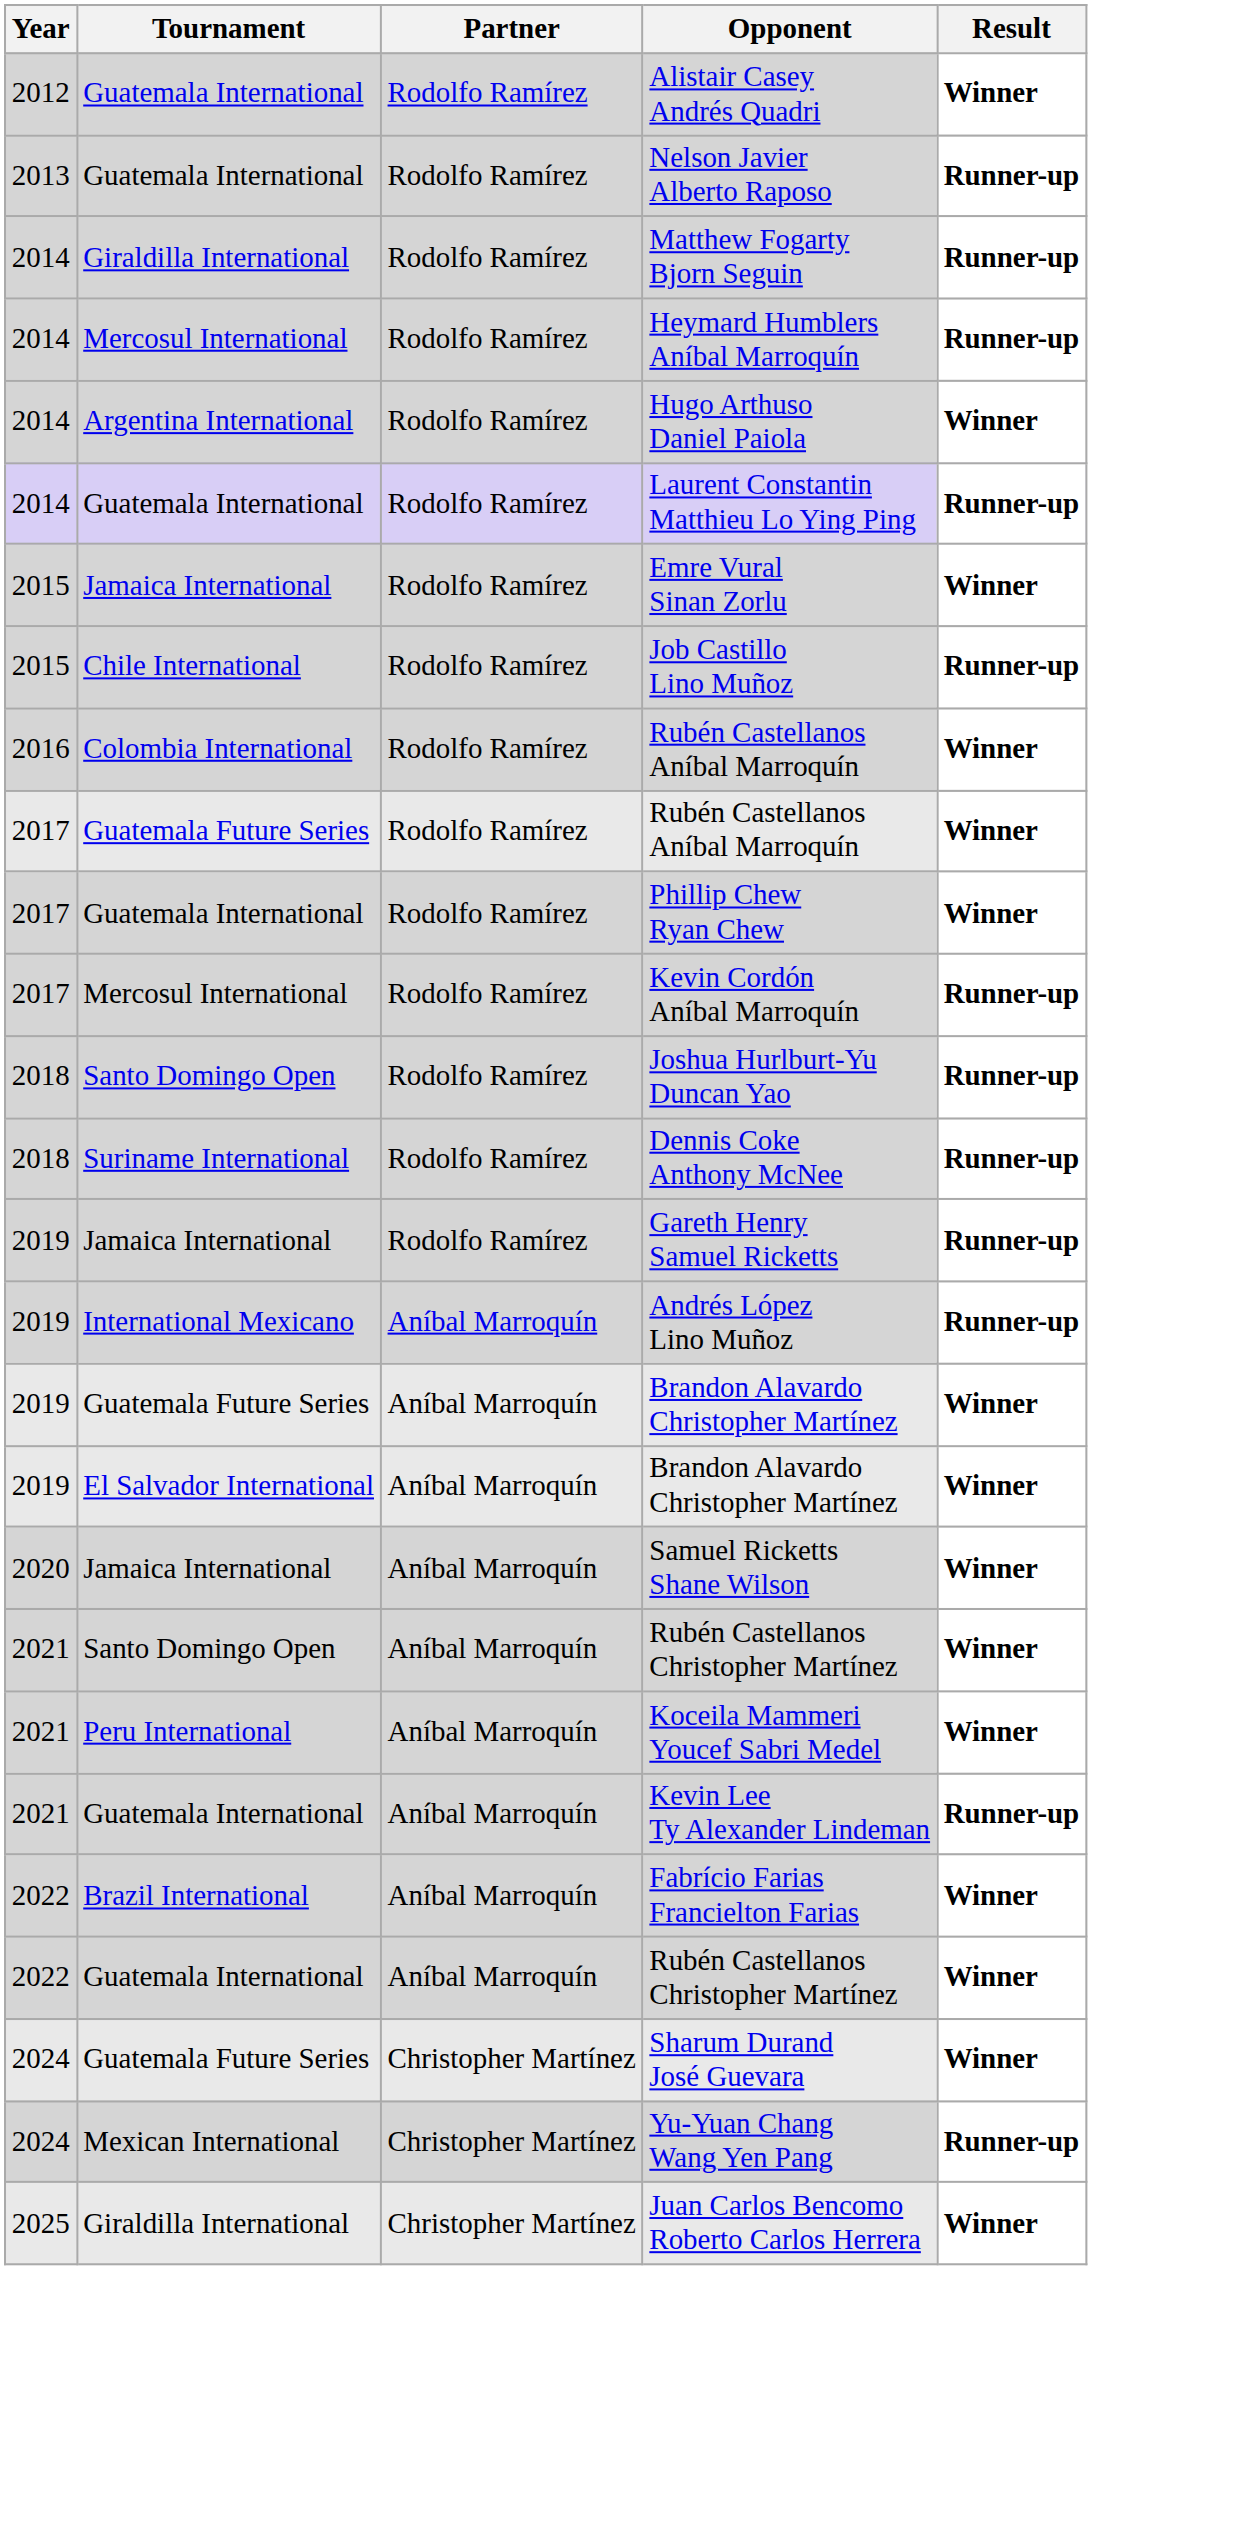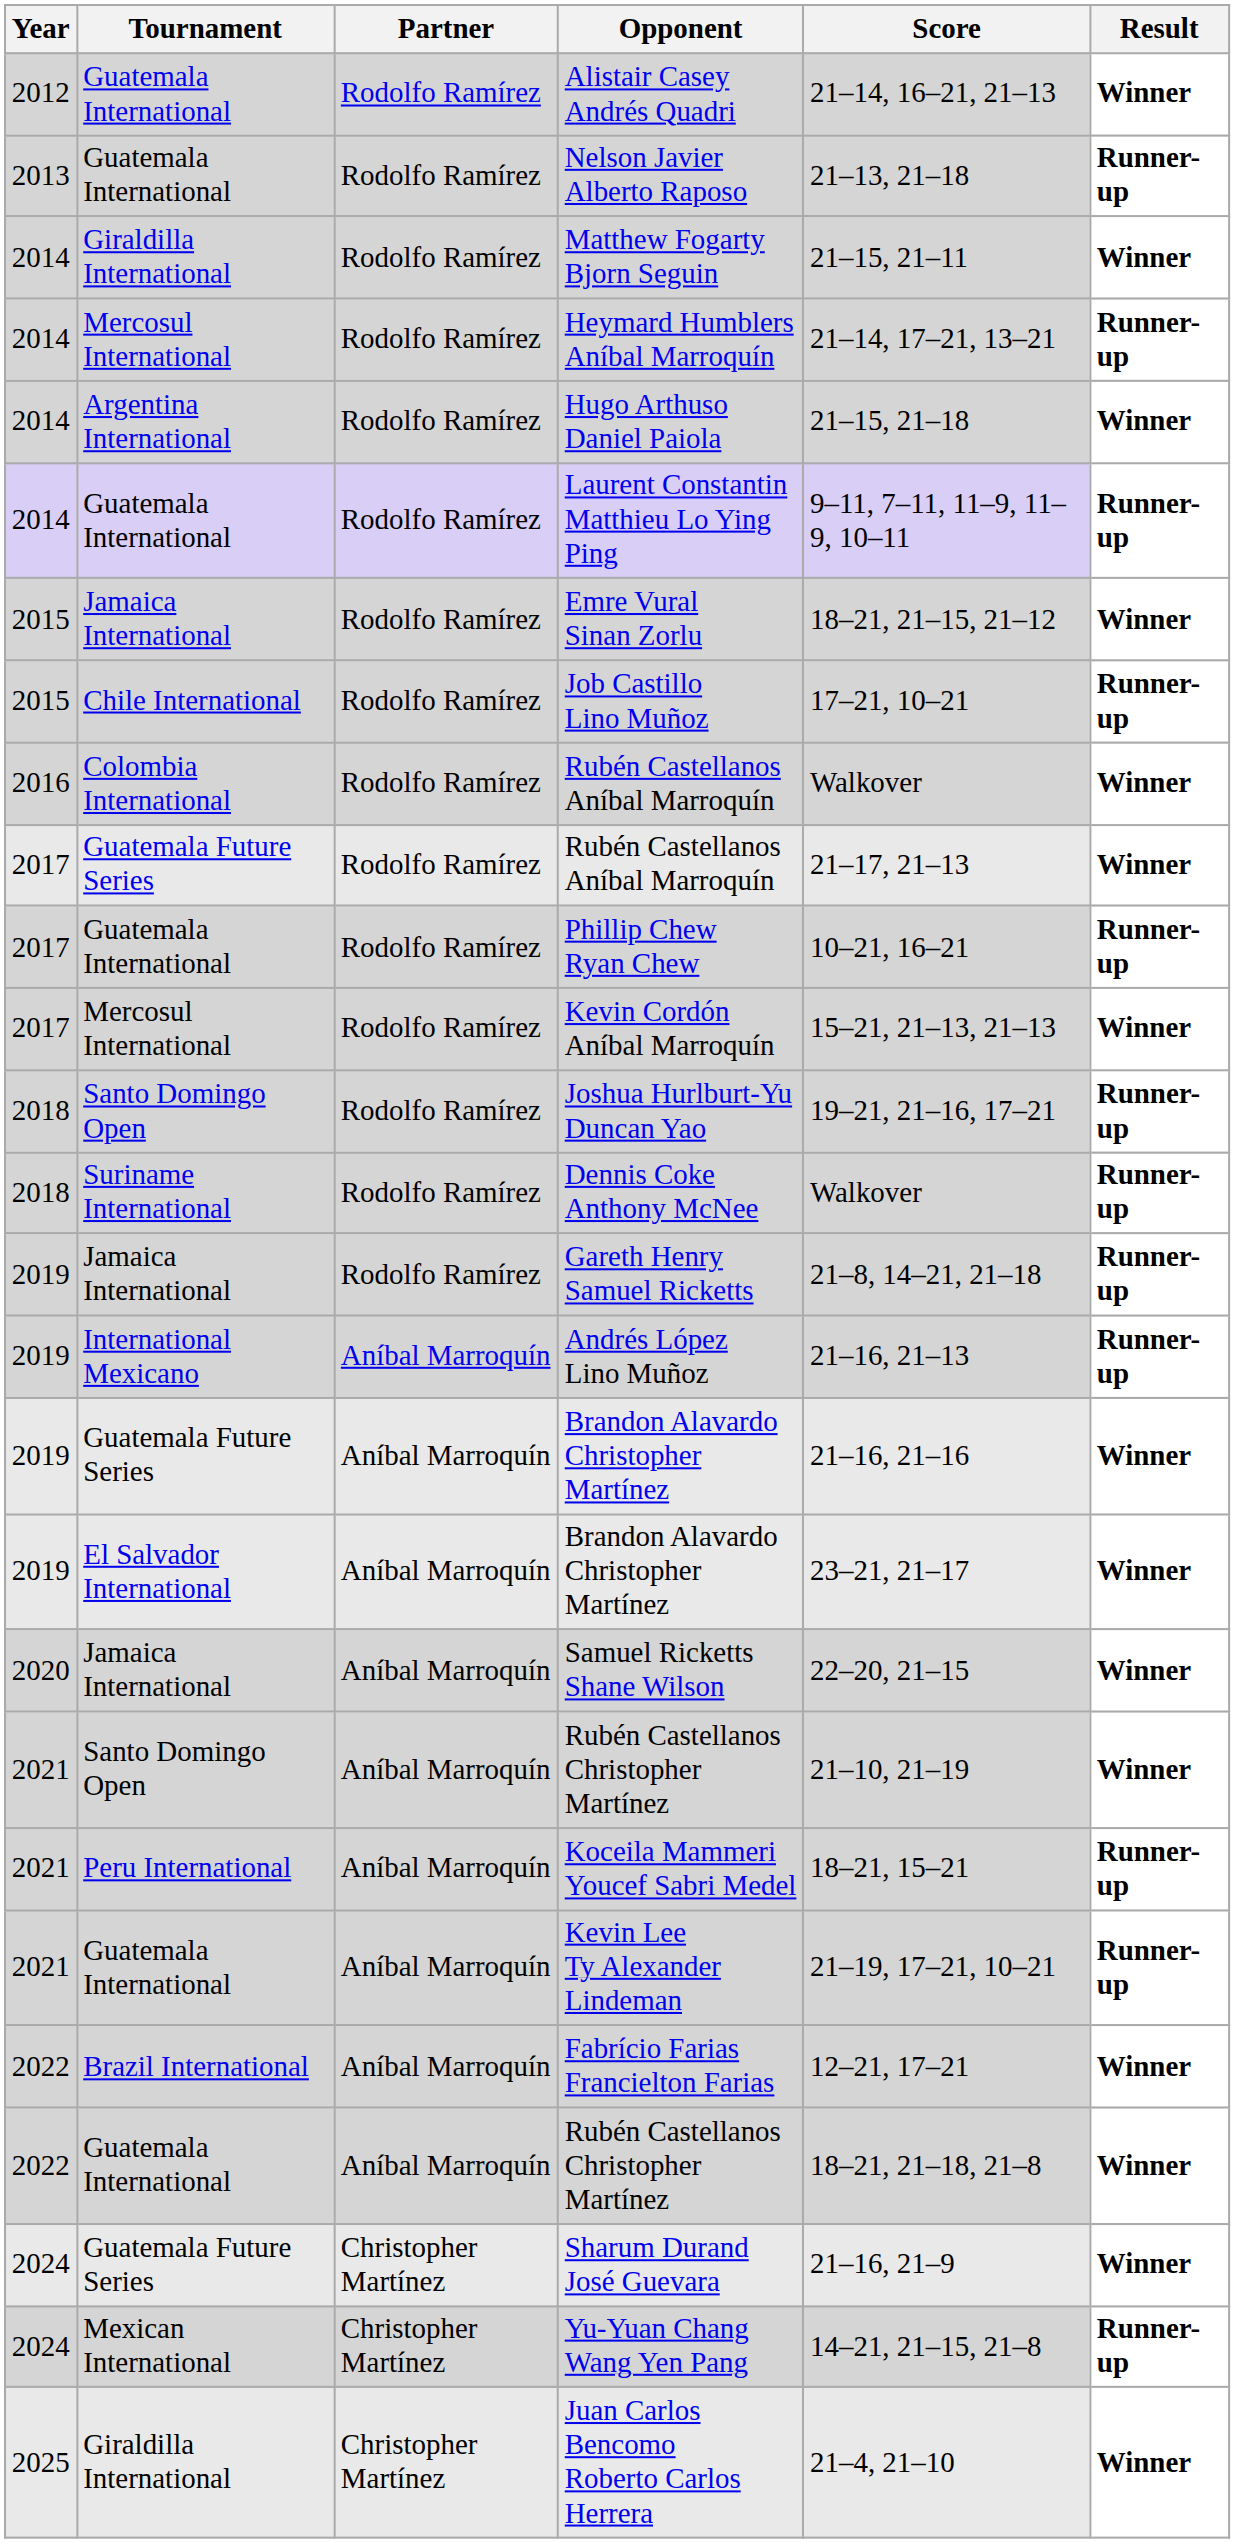 <table class="sortable wikitable" style="font-size: 90%;">
 <tr>
 <th>Year</th>
 <th>Tournament</th>
 <th>Partner</th>
 <th>Opponent</th>
+<th>Score</th>
 <th>Result</th>
 </tr>
 <tr style="background:#D5D5D5">
 <td align="center">2012</td>
 <td align="left"><a href='#'>Guatemala International</a></td>
 <td align="left"> <a href='#'>Rodolfo Ramírez</a></td>
 <td align="left"> <a href='#'>Alistair Casey</a><br> <a href='#'>Andrés Quadri</a></td>
+<td align="left">21–14, 16–21, 21–13</td>
 <td style="text-align:left; background:white"> <strong>Winner</strong></td>
 </tr>
 <tr style="background:#D5D5D5">
 <td align="center">2013</td>
 <td align="left">Guatemala International</td>
 <td align="left"> Rodolfo Ramírez</td>
 <td align="left"> <a href='#'>Nelson Javier</a><br> <a href='#'>Alberto Raposo</a></td>
+<td align="left">21–13, 21–18</td>
 <td style="text-align:left; background:white"> <strong>Runner-up</strong></td>
 </tr>
 <tr style="background:#D5D5D5">
 <td align="center">2014</td>
 <td align="left"><a href='#'>Giraldilla International</a></td>
 <td align="left"> Rodolfo Ramírez</td>
 <td align="left"> <a href='#'>Matthew Fogarty</a><br> <a href='#'>Bjorn Seguin</a></td>
-<td style="text-align:left; background:white"> <strong>Runner-up</strong></td>
+<td align="left">21–15, 21–11</td>
+<td style="text-align:left; background:white"> <strong>Winner</strong></td>
 </tr>
 <tr style="background:#D5D5D5">
 <td align="center">2014</td>
 <td align="left"><a href='#'>Mercosul International</a></td>
 <td align="left"> Rodolfo Ramírez</td>
 <td align="left"> <a href='#'>Heymard Humblers</a><br> <a href='#'>Aníbal Marroquín</a></td>
+<td align="left">21–14, 17–21, 13–21</td>
 <td style="text-align:left; background:white"> <strong>Runner-up</strong></td>
 </tr>
 <tr style="background:#D5D5D5">
 <td align="center">2014</td>
 <td align="left"><a href='#'>Argentina International</a></td>
 <td align="left"> Rodolfo Ramírez</td>
 <td align="left"> <a href='#'>Hugo Arthuso</a><br> <a href='#'>Daniel Paiola</a></td>
+<td align="left">21–15, 21–18</td>
 <td style="text-align:left; background:white"> <strong>Winner</strong></td>
 </tr>
 <tr style="background:#D8CEF6">
 <td align="center">2014</td>
 <td align="left">Guatemala International</td>
 <td align="left"> Rodolfo Ramírez</td>
 <td align="left"> <a href='#'>Laurent Constantin</a><br> <a href='#'>Matthieu Lo Ying Ping</a></td>
+<td align="left">9–11, 7–11, 11–9, 11–9, 10–11</td>
 <td style="text-align:left; background:white"> <strong>Runner-up</strong></td>
 </tr>
 <tr style="background:#D5D5D5">
 <td align="center">2015</td>
 <td align="left"><a href='#'>Jamaica International</a></td>
 <td align="left"> Rodolfo Ramírez</td>
 <td align="left"> <a href='#'>Emre Vural</a><br> <a href='#'>Sinan Zorlu</a></td>
+<td align="left">18–21, 21–15, 21–12</td>
 <td style="text-align:left; background:white"> <strong>Winner</strong></td>
 </tr>
 <tr style="background:#D5D5D5">
 <td align="center">2015</td>
 <td align="left"><a href='#'>Chile International</a></td>
 <td align="left"> Rodolfo Ramírez</td>
 <td align="left"> <a href='#'>Job Castillo</a><br> <a href='#'>Lino Muñoz</a></td>
+<td align="left">17–21, 10–21</td>
 <td style="text-align:left; background:white"> <strong>Runner-up</strong></td>
 </tr>
 <tr style="background:#D5D5D5">
 <td align="center">2016</td>
 <td align="left"><a href='#'>Colombia International</a></td>
 <td align="left"> Rodolfo Ramírez</td>
 <td align="left"> <a href='#'>Rubén Castellanos</a><br> Aníbal Marroquín</td>
+<td align="left">Walkover</td>
 <td style="text-align:left; background:white"> <strong>Winner</strong></td>
 </tr>
 <tr style="background:#E9E9E9">
 <td align="center">2017</td>
 <td align="left"><a href='#'>Guatemala Future Series</a></td>
 <td align="left"> Rodolfo Ramírez</td>
 <td align="left"> Rubén Castellanos<br> Aníbal Marroquín</td>
+<td align="left">21–17, 21–13</td>
 <td style="text-align:left; background:white"> <strong>Winner</strong></td>
 </tr>
 <tr style="background:#D5D5D5">
 <td align="center">2017</td>
 <td align="left">Guatemala International</td>
 <td align="left"> Rodolfo Ramírez</td>
 <td align="left"> <a href='#'>Phillip Chew</a><br> <a href='#'>Ryan Chew</a></td>
-<td style="text-align:left; background:white"> <strong>Winner</strong></td>
+<td align="left">10–21, 16–21</td>
+<td style="text-align:left; background:white"> <strong>Runner-up</strong></td>
 </tr>
 <tr style="background:#D5D5D5">
 <td align="center">2017</td>
 <td align="left">Mercosul International</td>
 <td align="left"> Rodolfo Ramírez</td>
 <td align="left"> <a href='#'>Kevin Cordón</a><br> Aníbal Marroquín</td>
-<td style="text-align:left; background:white"> <strong>Runner-up</strong></td>
+<td align="left">15–21, 21–13, 21–13</td>
+<td style="text-align:left; background:white"> <strong>Winner</strong></td>
 </tr>
 <tr style="background:#D5D5D5">
 <td align="center">2018</td>
 <td align="left"><a href='#'>Santo Domingo Open</a></td>
 <td align="left"> Rodolfo Ramírez</td>
 <td align="left"> <a href='#'>Joshua Hurlburt-Yu</a><br> <a href='#'>Duncan Yao</a></td>
+<td align="left">19–21, 21–16, 17–21</td>
 <td style="text-align:left; background:white"> <strong>Runner-up</strong></td>
 </tr>
 <tr style="background:#D5D5D5">
 <td align="center">2018</td>
 <td align="left"><a href='#'>Suriname International</a></td>
 <td align="left"> Rodolfo Ramírez</td>
 <td align="left"> <a href='#'>Dennis Coke</a><br> <a href='#'>Anthony McNee</a></td>
+<td align="left">Walkover</td>
 <td style="text-align:left; background:white"> <strong>Runner-up</strong></td>
 </tr>
 <tr style="background:#D5D5D5">
 <td align="center">2019</td>
 <td align="left">Jamaica International</td>
 <td align="left"> Rodolfo Ramírez</td>
 <td align="left"> <a href='#'>Gareth Henry</a><br> <a href='#'>Samuel Ricketts</a></td>
+<td align="left">21–8, 14–21, 21–18</td>
 <td style="text-align:left; background:white"> <strong>Runner-up</strong></td>
 </tr>
 <tr style="background:#D5D5D5">
 <td align="center">2019</td>
 <td align="left"><a href='#'>International Mexicano</a></td>
 <td align="left"> <a href='#'>Aníbal Marroquín</a></td>
 <td align="left"> <a href='#'>Andrés López</a><br> Lino Muñoz</td>
+<td align="left">21–16, 21–13</td>
 <td style="text-align:left; background:white"> <strong>Runner-up</strong></td>
 </tr>
 <tr style="background:#E9E9E9">
 <td align="center">2019</td>
 <td align="left">Guatemala Future Series</td>
 <td align="left"> Aníbal Marroquín</td>
 <td align="left"> <a href='#'>Brandon Alavardo</a><br> <a href='#'>Christopher Martínez</a></td>
+<td align="left">21–16, 21–16</td>
 <td style="text-align:left; background:white"> <strong>Winner</strong></td>
 </tr>
 <tr style="background:#E9E9E9">
 <td align="center">2019</td>
 <td align="left"><a href='#'>El Salvador International</a></td>
 <td align="left"> Aníbal Marroquín</td>
 <td align="left"> Brandon Alavardo<br> Christopher Martínez</td>
+<td align="left">23–21, 21–17</td>
 <td style="text-align:left; background:white"> <strong>Winner</strong></td>
 </tr>
 <tr style="background:#D5D5D5">
 <td align="center">2020</td>
 <td align="left">Jamaica International</td>
 <td align="left"> Aníbal Marroquín</td>
 <td align="left"> Samuel Ricketts<br> <a href='#'>Shane Wilson</a></td>
+<td align="left">22–20, 21–15</td>
 <td style="text-align:left; background:white"> <strong>Winner</strong></td>
 </tr>
 <tr bgcolor="#D5D5D5">
 <td align="center">2021</td>
 <td align="left">Santo Domingo Open</td>
 <td align="left"> Aníbal Marroquín</td>
 <td align="left"> Rubén Castellanos<br> Christopher Martínez</td>
+<td align="left">21–10, 21–19</td>
 <td style="text-align:left; background:white"> <strong>Winner</strong></td>
 </tr>
 <tr bgcolor="#D5D5D5">
 <td align="center">2021</td>
 <td align="left"><a href='#'>Peru International</a></td>
 <td align="left"> Aníbal Marroquín</td>
 <td align="left"> <a href='#'>Koceila Mammeri</a><br> <a href='#'>Youcef Sabri Medel</a></td>
-<td style="text-align:left; background:white"> <strong>Winner</strong></td>
+<td align="left">18–21, 15–21</td>
+<td style="text-align:left; background:white"> <strong>Runner-up</strong></td>
 </tr>
 <tr style="background:#D5D5D5">
 <td align="center">2021</td>
 <td align="left">Guatemala International</td>
 <td align="left"> Aníbal Marroquín</td>
 <td align="left"> <a href='#'>Kevin Lee</a><br> <a href='#'>Ty Alexander Lindeman</a></td>
+<td align="left">21–19, 17–21, 10–21</td>
 <td style="text-align:left; background:white"> <strong>Runner-up</strong></td>
 </tr>
 <tr bgcolor="#D5D5D5">
 <td align="center">2022</td>
 <td align="left"><a href='#'>Brazil International</a></td>
 <td align="left"> Aníbal Marroquín</td>
 <td align="left"> <a href='#'>Fabrício Farias</a><br> <a href='#'>Francielton Farias</a></td>
+<td align="left">12–21, 17–21</td>
 <td style="text-align:left; background:white"> <strong>Winner</strong></td>
 </tr>
 <tr style="background:#D5D5D5">
 <td align="center">2022</td>
 <td align="left">Guatemala International</td>
 <td align="left"> Aníbal Marroquín</td>
 <td align="left"> Rubén Castellanos<br> Christopher Martínez</td>
+<td align="left">18–21, 21–18, 21–8</td>
 <td style="text-align:left; background:white"> <strong>Winner</strong></td>
 </tr>
 <tr style="background:#E9E9E9">
 <td align="center">2024</td>
 <td align="left">Guatemala Future Series</td>
 <td align="left"> Christopher Martínez</td>
 <td align="left"> <a href='#'>Sharum Durand</a><br> <a href='#'>José Guevara</a></td>
+<td align="left">21–16, 21–9</td>
 <td style="text-align:left; background:white"> <strong>Winner</strong></td>
 </tr>
 <tr style="background:#D5D5D5">
 <td align="center">2024</td>
 <td align="left">Mexican International</td>
 <td align="left"> Christopher Martínez</td>
 <td align="left"> <a href='#'>Yu-Yuan Chang</a><br> <a href='#'>Wang Yen Pang</a></td>
+<td align="left">14–21, 21–15, 21–8</td>
 <td style="text-align:left; background:white"> <strong>Runner-up</strong></td>
 </tr>
 <tr style="background:#E9E9E9">
 <td align="center">2025</td>
 <td align="left">Giraldilla International</td>
 <td align="left"> Christopher Martínez</td>
 <td align="left"> <a href='#'>Juan Carlos Bencomo</a><br> <a href='#'>Roberto Carlos Herrera</a></td>
+<td align="left">21–4, 21–10</td>
 <td style="text-align:left; background:white"> <strong>Winner</strong></td>
 </tr>
 </table>
